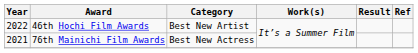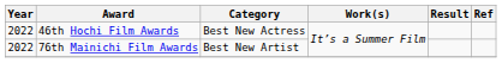 <table class="wikitable">
 <tr>
 <th>Year</th>
 <th>Award</th>
 <th>Category</th>
 <th>Work(s)</th>
 <th>Result</th>
 <th>Ref</th>
 </tr>
 <tr>
 <td>2022</td>
 <td>46th <a href='#'>Hochi Film Awards</a></td>
-<td>Best New Artist</td>
+<td>Best New Actress</td>
 <td rowspan=2><em>It’s a Summer Film</em></td>
 <td></td>
 <td></td>
 </tr>
 <tr>
-<td>2021</td>
+<td>2022</td>
 <td>76th <a href='#'>Mainichi Film Awards</a></td>
-<td>Best New Actress</td>
+<td>Best New Artist</td>
 <td></td>
 <td></td>
 </tr>
 <tr>
 </tr>
 </table>
